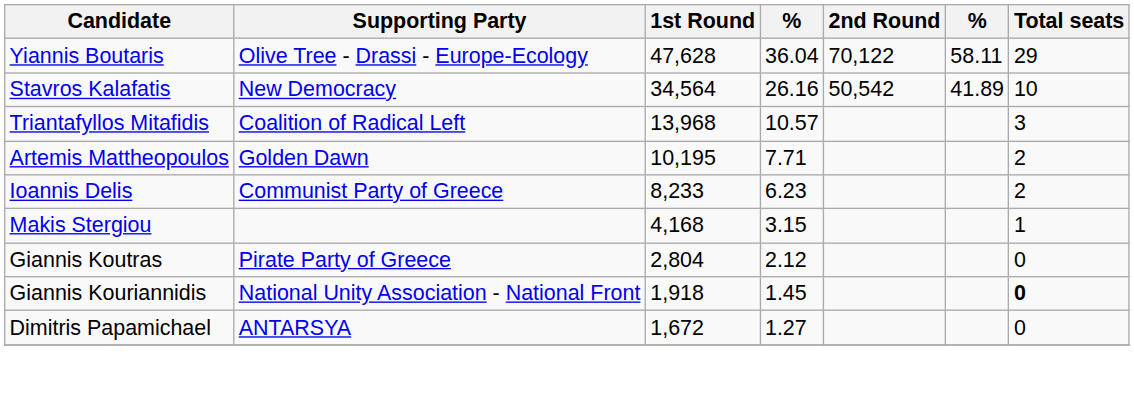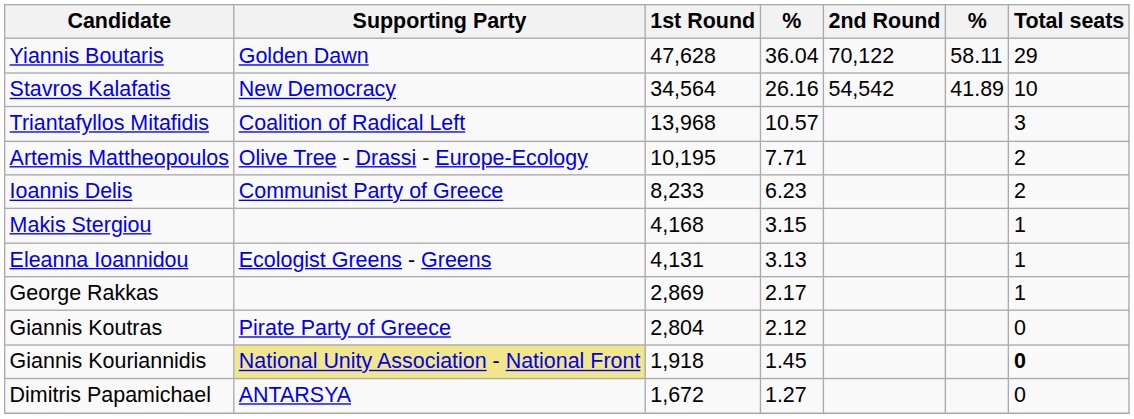 <table class="wikitable sortable">
 <tr>
 <th>Candidate</th>
 <th>Supporting Party</th>
 <th>1st Round</th>
 <th>%</th>
 <th>2nd Round</th>
 <th>%</th>
 <th>Total seats</th>
 </tr>
 <tr>
 <td><a href='#'>Yiannis Boutaris</a></td>
-<td><a href='#'>Olive Tree</a> - <a href='#'>Drassi</a> - <a href='#'>Europe-Ecology</a></td>
+<td><a href='#'>Golden Dawn</a></td>
 <td>47,628</td>
 <td>36.04</td>
 <td>70,122</td>
 <td>58.11</td>
 <td>29</td>
 </tr>
 <tr>
 <td><a href='#'>Stavros Kalafatis</a></td>
 <td><a href='#'>New Democracy</a></td>
 <td>34,564</td>
 <td>26.16</td>
-<td>50,542</td>
+<td>54,542</td>
 <td>41.89</td>
 <td>10</td>
 </tr>
 <tr>
 <td><a href='#'>Triantafyllos Mitafidis</a></td>
 <td><a href='#'>Coalition of Radical Left</a></td>
 <td>13,968</td>
 <td>10.57</td>
 <td></td>
 <td></td>
 <td>3</td>
 </tr>
 <tr>
 <td><a href='#'>Artemis Mattheopoulos</a></td>
-<td><a href='#'>Golden Dawn</a></td>
+<td><a href='#'>Olive Tree</a> - <a href='#'>Drassi</a> - <a href='#'>Europe-Ecology</a></td>
 <td>10,195</td>
 <td>7.71</td>
 <td></td>
 <td></td>
 <td>2</td>
 </tr>
 <tr>
 <td><a href='#'>Ioannis Delis</a></td>
 <td><a href='#'>Communist Party of Greece</a></td>
 <td>8,233</td>
 <td>6.23</td>
 <td></td>
 <td></td>
 <td>2</td>
 </tr>
 <tr>
 <td><a href='#'>Makis Stergiou</a></td>
 <td></td>
 <td>4,168</td>
 <td>3.15</td>
 <td></td>
 <td></td>
 <td>1</td>
 </tr>
 <tr>
+<td><a href='#'>Eleanna Ioannidou</a></td>
+<td><a href='#'>Ecologist Greens</a> - <a href='#'>Greens</a></td>
+<td>4,131</td>
+<td>3.13</td>
+<td></td>
+<td></td>
+<td>1</td>
+</tr>
+<tr>
+<td>George Rakkas</td>
+<td></td>
+<td>2,869</td>
+<td>2.17</td>
+<td></td>
+<td></td>
+<td>1</td>
+</tr>
+<tr>
 <td>Giannis Koutras</td>
 <td><a href='#'>Pirate Party of Greece</a></td>
 <td>2,804</td>
 <td>2.12</td>
 <td></td>
 <td></td>
 <td>0</td>
 </tr>
 <tr>
 <td>Giannis Kouriannidis</td>
-<td><a href='#'>National Unity Association</a> - <a href='#'>National Front</a></td>
+<td style="background: khaki;"><a href='#'>National Unity Association</a> - <a href='#'>National Front</a></td>
 <td>1,918</td>
 <td>1.45</td>
 <td></td>
 <td></td>
 <td><strong>0</strong></td>
 </tr>
 <tr>
 <td>Dimitris Papamichael</td>
 <td><a href='#'>ANTARSYA</a></td>
 <td>1,672</td>
 <td>1.27</td>
 <td></td>
 <td></td>
 <td>0</td>
 </tr>
 <tr>
 </tr>
 </table>
